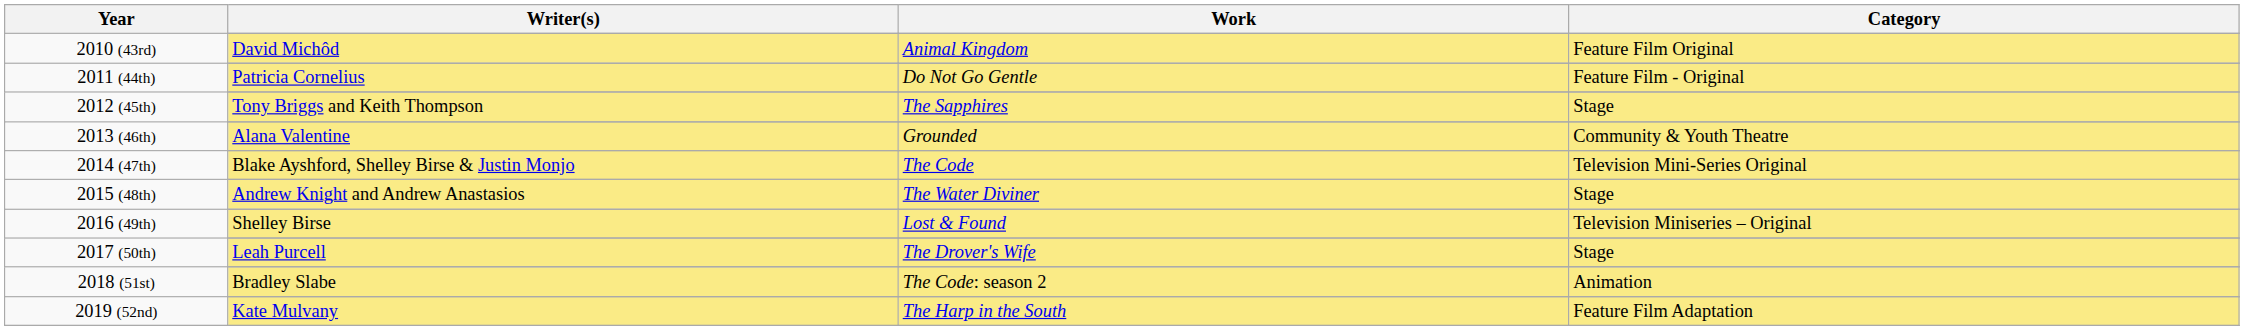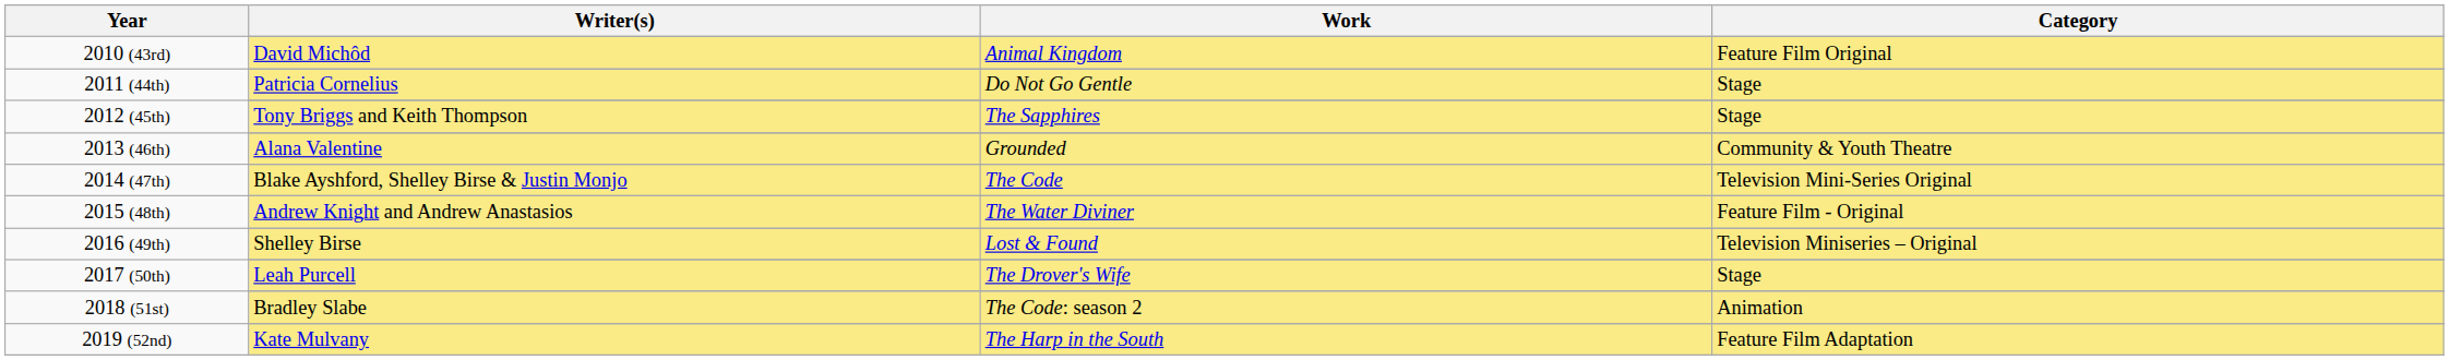 <table class="wikitable" style="width:98%;">
 <tr style="background:#bebebe;">
 <th style="width:10%;">Year</th>
 <th style="width:30%;">Writer(s)</th>
 <th style="width:30%;">Work</th>
 <th style="width:30%;">Category</th>
 </tr>
 <tr>
 <td rowspan=2 style="text-align:center">2010 <small>(43rd)</small></td>
 </tr>
 <tr style="background:#FAEB86"|>
 <td><a href='#'>David Michôd</a></td>
 <td><em><a href='#'>Animal Kingdom</a></em></td>
 <td>Feature Film Original</td>
 </tr>
 <tr>
 <td rowspan=2 style="text-align:center">2011 <small>(44th)</small></td>
 </tr>
 <tr style="background:#FAEB86"|>
 <td><a href='#'>Patricia Cornelius</a></td>
 <td><em>Do Not Go Gentle</em></td>
-<td>Feature Film - Original</td>
+<td>Stage</td>
 </tr>
 <tr>
 <td rowspan=2 style="text-align:center">2012 <small>(45th)</small></td>
 </tr>
 <tr style="background:#FAEB86"|>
 <td><a href='#'>Tony Briggs</a> and Keith Thompson</td>
 <td><em><a href='#'>The Sapphires</a></em></td>
 <td>Stage</td>
 </tr>
 <tr>
 <td rowspan=2 style="text-align:center">2013 <small>(46th)</small></td>
 </tr>
 <tr style="background:#FAEB86"|>
 <td><a href='#'>Alana Valentine</a></td>
 <td><em>Grounded</em></td>
 <td>Community & Youth Theatre</td>
 </tr>
 <tr>
 <td rowspan=2 style="text-align:center">2014 <small>(47th)</small></td>
 </tr>
 <tr style="background:#FAEB86"|>
 <td>Blake Ayshford, Shelley Birse & <a href='#'>Justin Monjo</a></td>
 <td><em><a href='#'>The Code</a></em></td>
 <td>Television Mini-Series Original</td>
 </tr>
 <tr>
 <td rowspan=2 style="text-align:center">2015 <small>(48th)</small></td>
 </tr>
 <tr style="background:#FAEB86"|>
 <td><a href='#'>Andrew Knight</a> and Andrew Anastasios</td>
 <td><em><a href='#'>The Water Diviner</a></em></td>
-<td>Stage</td>
+<td>Feature Film - Original</td>
 </tr>
 <tr>
 <td rowspan=2 style="text-align:center">2016 <small>(49th)</small></td>
 </tr>
 <tr style="background:#FAEB86"|>
 <td>Shelley Birse</td>
 <td><em><a href='#'>Lost & Found</a></em></td>
 <td>Television Miniseries – Original</td>
 </tr>
 <tr>
 <td rowspan=2 style="text-align:center">2017 <small>(50th)</small></td>
 </tr>
 <tr style="background:#FAEB86"|>
 <td><a href='#'>Leah Purcell</a></td>
 <td><em><a href='#'>The Drover's Wife</a></em></td>
 <td>Stage</td>
 </tr>
 <tr>
 <td rowspan=2 style="text-align:center">2018 <small>(51st)</small></td>
 </tr>
 <tr style="background:#FAEB86"|>
 <td>Bradley Slabe</td>
 <td><em>The Code</em>: season 2</td>
 <td>Animation</td>
 </tr>
 <tr>
 <td rowspan=2 style="text-align:center">2019 <small>(52nd)</small></td>
 </tr>
 <tr style="background:#FAEB86"|>
 <td><a href='#'>Kate Mulvany</a></td>
 <td><em><a href='#'>The Harp in the South</a></em></td>
 <td>Feature Film Adaptation</td>
 </tr>
 <tr>
 </tr>
 </table>
